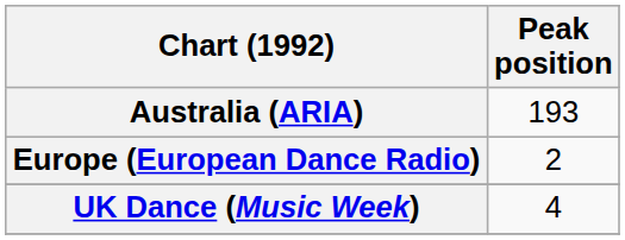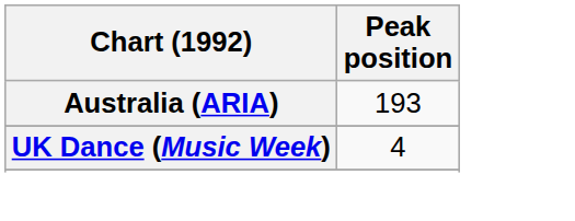 <table class="wikitable sortable plainrowheaders" style="text-align:center">
 <tr>
 <th scope="col">Chart (1992)</th>
 <th scope="col">Peak<br>position</th>
 </tr>
 <tr>
 <th scope="row">Australia (<a href='#'>ARIA</a>)</th>
 <td align="center">193</td>
-</tr>
-<tr>
-<th scope="row">Europe (<a href='#'>European Dance Radio</a>)</th>
-<td>2</td>
 </tr>
 <tr>
 </tr>
 <tr>
 <th scope="row"><a href='#'>UK Dance</a> (<em><a href='#'>Music Week</a></em>)</th>
 <td>4</td>
 </tr>
 <tr>
 </tr>
 <tr>
 </tr>
 <tr>
 </tr>
 </table>
